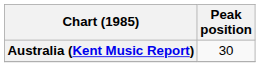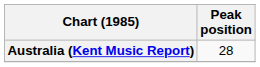 <table class="wikitable plainrowheaders">
 <tr>
 <th scope="col">Chart (1985)</th>
 <th scope="col">Peak<br>position</th>
 </tr>
 <tr>
 <th scope="row">Australia (<a href='#'>Kent Music Report</a>)</th>
-<td style="text-align:center;">30</td>
+<td style="text-align:center;">28</td>
 </tr>
 <tr>
 </tr>
 </table>
